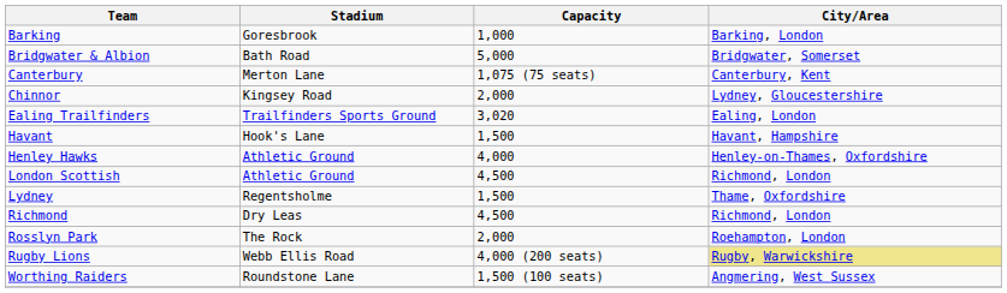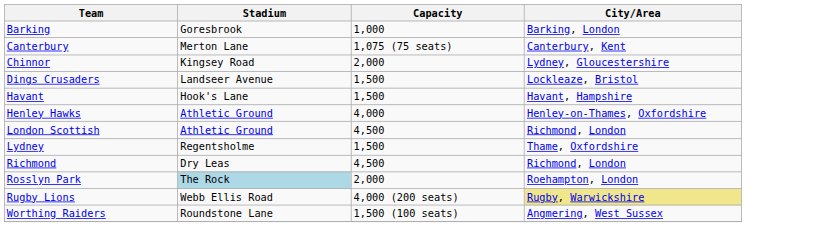 <table class="wikitable sortable">
 <tr>
 <th width=20%>Team</th>
 <th width=20%>Stadium</th>
 <th width=20%>Capacity</th>
 <th width=25%>City/Area</th>
 </tr>
 <tr>
 <td><a href='#'>Barking</a></td>
 <td>Goresbrook</td>
 <td>1,000</td>
 <td><a href='#'>Barking</a>, <a href='#'>London</a></td>
 </tr>
 <tr>
-<td><a href='#'>Bridgwater & Albion</a></td>
-<td>Bath Road</td>
-<td>5,000</td>
-<td><a href='#'>Bridgwater</a>, <a href='#'>Somerset</a></td>
-</tr>
-<tr>
 <td><a href='#'>Canterbury</a></td>
 <td>Merton Lane</td>
 <td>1,075 (75 seats)</td>
 <td><a href='#'>Canterbury</a>, <a href='#'>Kent</a></td>
 </tr>
 <tr>
 <td><a href='#'>Chinnor</a></td>
 <td>Kingsey Road</td>
 <td>2,000</td>
 <td><a href='#'>Lydney</a>, <a href='#'>Gloucestershire</a></td>
 </tr>
 <tr>
-<td><a href='#'>Ealing Trailfinders</a></td>
-<td><a href='#'>Trailfinders Sports Ground</a></td>
-<td>3,020</td>
-<td><a href='#'>Ealing</a>, <a href='#'>London</a></td>
+<td><a href='#'>Dings Crusaders</a></td>
+<td>Landseer Avenue</td>
+<td>1,500</td>
+<td><a href='#'>Lockleaze</a>, <a href='#'>Bristol</a></td>
 </tr>
 <tr>
 <td><a href='#'>Havant</a></td>
 <td>Hook's Lane</td>
 <td>1,500</td>
 <td><a href='#'>Havant</a>, <a href='#'>Hampshire</a></td>
 </tr>
 <tr>
 <td><a href='#'>Henley Hawks</a></td>
 <td><a href='#'>Athletic Ground</a></td>
 <td>4,000</td>
 <td><a href='#'>Henley-on-Thames</a>, <a href='#'>Oxfordshire</a></td>
 </tr>
 <tr>
 <td><a href='#'>London Scottish</a></td>
 <td><a href='#'>Athletic Ground</a></td>
 <td>4,500</td>
 <td><a href='#'>Richmond</a>, <a href='#'>London</a></td>
 </tr>
 <tr>
 <td><a href='#'>Lydney</a></td>
 <td>Regentsholme</td>
 <td>1,500</td>
 <td><a href='#'>Thame</a>, <a href='#'>Oxfordshire</a></td>
 </tr>
 <tr>
 <td><a href='#'>Richmond</a></td>
 <td>Dry Leas</td>
 <td>4,500</td>
 <td><a href='#'>Richmond</a>, <a href='#'>London</a></td>
 </tr>
 <tr>
 <td><a href='#'>Rosslyn Park</a></td>
-<td>The Rock</td>
+<td style="background: lightblue;">The Rock</td>
 <td>2,000</td>
 <td><a href='#'>Roehampton</a>, <a href='#'>London</a></td>
 </tr>
 <tr>
 <td><a href='#'>Rugby Lions</a></td>
 <td>Webb Ellis Road</td>
 <td>4,000 (200 seats)</td>
 <td style="background: khaki;"><a href='#'>Rugby</a>, <a href='#'>Warwickshire</a></td>
 </tr>
 <tr>
 <td><a href='#'>Worthing Raiders</a></td>
 <td>Roundstone Lane</td>
 <td>1,500 (100 seats)</td>
 <td><a href='#'>Angmering</a>, <a href='#'>West Sussex</a></td>
 </tr>
 <tr>
 </tr>
 </table>
